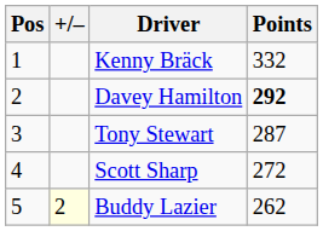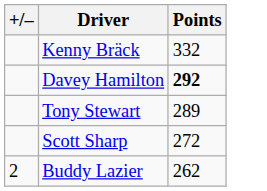 <table class="wikitable" style="font-size: 95%;">
 <tr>
-<th>Pos</th>
 <th>+/–</th>
 <th>Driver</th>
 <th>Points</th>
 </tr>
 <tr>
-<td>1</td>
 <td align="left"></td>
 <td> <a href='#'>Kenny Bräck</a></td>
 <td>332</td>
 </tr>
 <tr>
-<td>2</td>
 <td align="left"></td>
 <td> <a href='#'>Davey Hamilton</a></td>
 <td><strong>292</strong></td>
 </tr>
 <tr>
-<td>3</td>
 <td align="left"></td>
 <td> <a href='#'>Tony Stewart</a></td>
-<td>287</td>
+<td>289</td>
 </tr>
 <tr>
-<td>4</td>
 <td align="left"></td>
 <td> <a href='#'>Scott Sharp</a></td>
 <td>272</td>
 </tr>
 <tr>
-<td>5</td>
-<td align="left" style="background: lightyellow;"> 2</td>
+<td align="left"> 2</td>
 <td> <a href='#'>Buddy Lazier</a></td>
 <td>262</td>
 </tr>
 </table>
